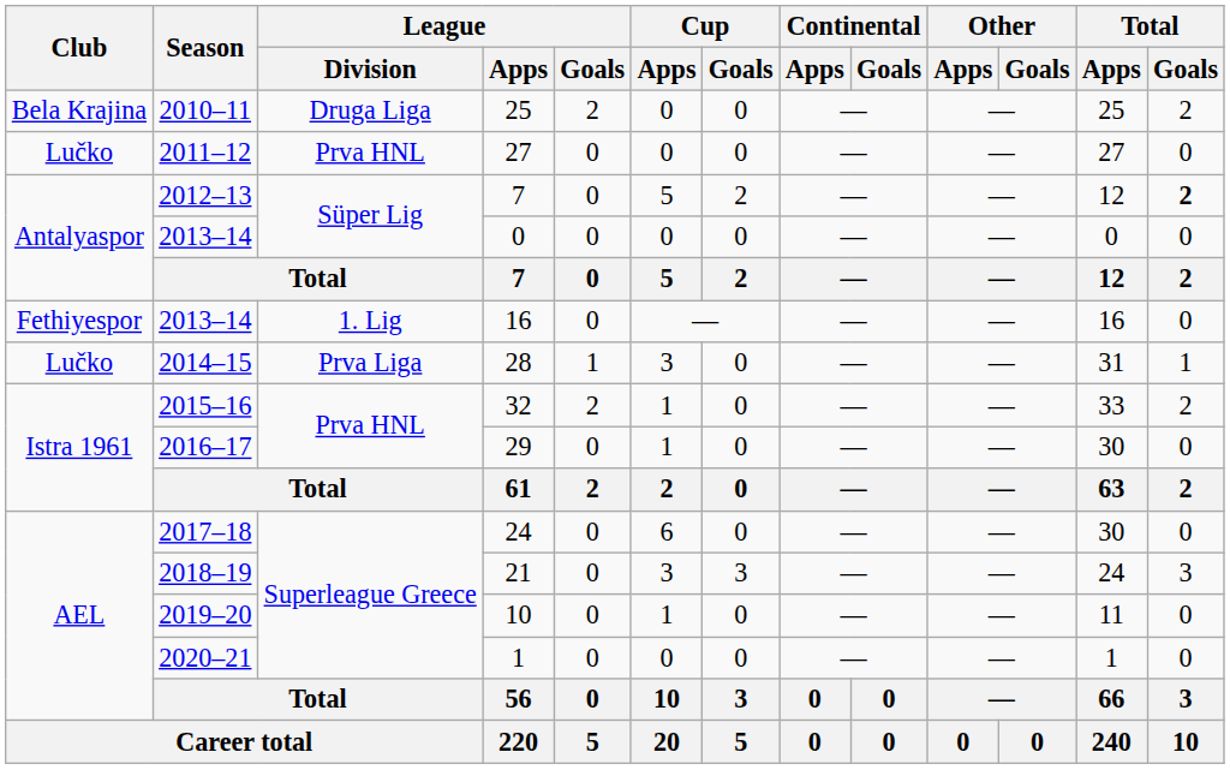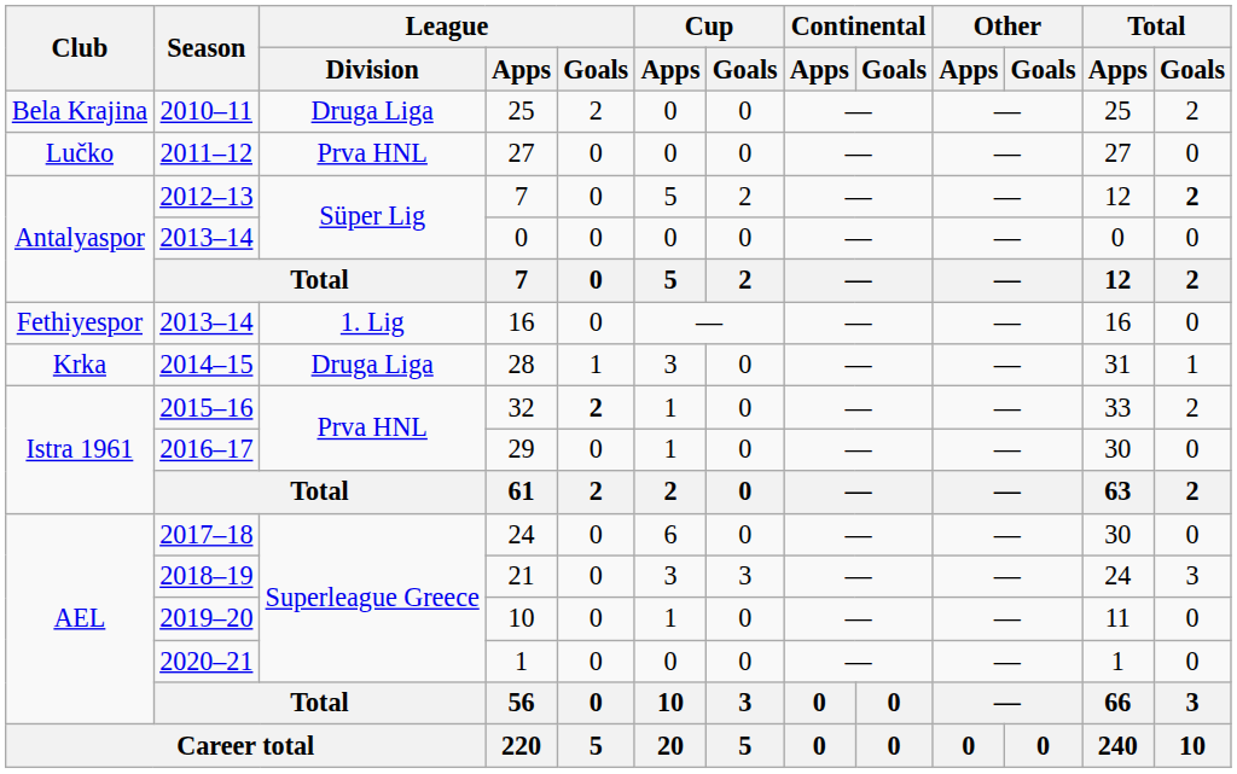 <table class="wikitable" style="text-align:center">
 <tr>
 <th rowspan=2>Club</th>
 <th rowspan=2>Season</th>
 <th colspan=3>League</th>
 <th colspan=2>Cup</th>
 <th colspan=2>Continental</th>
 <th colspan=2>Other</th>
 <th colspan=2>Total</th>
 </tr>
 <tr>
 <th>Division</th>
 <th>Apps</th>
 <th>Goals</th>
 <th>Apps</th>
 <th>Goals</th>
 <th>Apps</th>
 <th>Goals</th>
 <th>Apps</th>
 <th>Goals</th>
 <th>Apps</th>
 <th>Goals</th>
 </tr>
 <tr>
 <td><a href='#'>Bela Krajina</a></td>
 <td><a href='#'>2010–11</a></td>
 <td><a href='#'>Druga Liga</a></td>
 <td>25</td>
 <td>2</td>
 <td>0</td>
 <td>0</td>
 <td colspan="2">—</td>
 <td colspan="2">—</td>
 <td>25</td>
 <td>2</td>
 </tr>
 <tr>
 <td><a href='#'>Lučko</a></td>
 <td><a href='#'>2011–12</a></td>
 <td><a href='#'>Prva HNL</a></td>
 <td>27</td>
 <td>0</td>
 <td>0</td>
 <td>0</td>
 <td colspan="2">—</td>
 <td colspan="2">—</td>
 <td>27</td>
 <td>0</td>
 </tr>
 <tr>
 <td rowspan=3><a href='#'>Antalyaspor</a></td>
 <td><a href='#'>2012–13</a></td>
 <td rowspan=2><a href='#'>Süper Lig</a></td>
 <td>7</td>
 <td>0</td>
 <td>5</td>
 <td>2</td>
 <td colspan="2">—</td>
 <td colspan="2">—</td>
 <td>12</td>
 <td><strong>2</strong></td>
 </tr>
 <tr>
 <td><a href='#'>2013–14</a></td>
 <td>0</td>
 <td>0</td>
 <td>0</td>
 <td>0</td>
 <td colspan="2">—</td>
 <td colspan="2">—</td>
 <td>0</td>
 <td>0</td>
 </tr>
 <tr>
 <th colspan="2">Total</th>
 <th>7</th>
 <th>0</th>
 <th>5</th>
 <th>2</th>
 <th colspan="2">—</th>
 <th colspan="2">—</th>
 <th>12</th>
 <th>2</th>
 </tr>
 <tr>
 <td><a href='#'>Fethiyespor</a></td>
 <td><a href='#'>2013–14</a></td>
 <td><a href='#'>1. Lig</a></td>
 <td>16</td>
 <td>0</td>
 <td colspan="2">—</td>
 <td colspan="2">—</td>
 <td colspan="2">—</td>
 <td>16</td>
 <td>0</td>
 </tr>
 <tr>
-<td><a href='#'>Lučko</a></td>
+<td><a href='#'>Krka</a></td>
 <td><a href='#'>2014–15</a></td>
-<td><a href='#'>Prva Liga</a></td>
+<td><a href='#'>Druga Liga</a></td>
 <td>28</td>
 <td>1</td>
 <td>3</td>
 <td>0</td>
 <td colspan="2">—</td>
 <td colspan="2">—</td>
 <td>31</td>
 <td>1</td>
 </tr>
 <tr>
 <td rowspan=3><a href='#'>Istra 1961</a></td>
 <td><a href='#'>2015–16</a></td>
 <td rowspan=2><a href='#'>Prva HNL</a></td>
 <td>32</td>
-<td>2</td>
+<td><strong>2</strong></td>
 <td>1</td>
 <td>0</td>
 <td colspan="2">—</td>
 <td colspan="2">—</td>
 <td>33</td>
 <td>2</td>
 </tr>
 <tr>
 <td><a href='#'>2016–17</a></td>
 <td>29</td>
 <td>0</td>
 <td>1</td>
 <td>0</td>
 <td colspan="2">—</td>
 <td colspan="2">—</td>
 <td>30</td>
 <td>0</td>
 </tr>
 <tr>
 <th colspan="2">Total</th>
 <th>61</th>
 <th>2</th>
 <th>2</th>
 <th>0</th>
 <th colspan="2">—</th>
 <th colspan="2">—</th>
 <th>63</th>
 <th>2</th>
 </tr>
 <tr>
 <td rowspan=5><a href='#'>AEL</a></td>
 <td><a href='#'>2017–18</a></td>
 <td rowspan=4><a href='#'>Superleague Greece</a></td>
 <td>24</td>
 <td>0</td>
 <td>6</td>
 <td>0</td>
 <td colspan="2">—</td>
 <td colspan="2">—</td>
 <td>30</td>
 <td>0</td>
 </tr>
 <tr>
 <td><a href='#'>2018–19</a></td>
 <td>21</td>
 <td>0</td>
 <td>3</td>
 <td>3</td>
 <td colspan="2">—</td>
 <td colspan="2">—</td>
 <td>24</td>
 <td>3</td>
 </tr>
 <tr>
 <td><a href='#'>2019–20</a></td>
 <td>10</td>
 <td>0</td>
 <td>1</td>
 <td>0</td>
 <td colspan="2">—</td>
 <td colspan="2">—</td>
 <td>11</td>
 <td>0</td>
 </tr>
 <tr>
 <td><a href='#'>2020–21</a></td>
 <td>1</td>
 <td>0</td>
 <td>0</td>
 <td>0</td>
 <td colspan="2">—</td>
 <td colspan="2">—</td>
 <td>1</td>
 <td>0</td>
 </tr>
 <tr>
 <th colspan="2">Total</th>
 <th>56</th>
 <th>0</th>
 <th>10</th>
 <th>3</th>
 <th>0</th>
 <th>0</th>
 <th colspan="2">—</th>
 <th>66</th>
 <th>3</th>
 </tr>
 <tr>
 <th colspan="3">Career total</th>
 <th>220</th>
 <th>5</th>
 <th>20</th>
 <th>5</th>
 <th>0</th>
 <th>0</th>
 <th>0</th>
 <th>0</th>
 <th>240</th>
 <th>10</th>
 </tr>
 </table>
